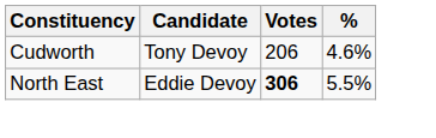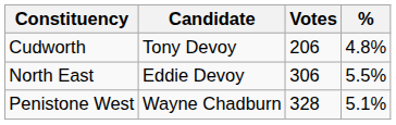 <table class="wikitable sortable">
 <tr>
 <th>Constituency</th>
 <th>Candidate</th>
 <th>Votes</th>
 <th>%</th>
 </tr>
 <tr>
 <td>Cudworth</td>
 <td>Tony Devoy</td>
 <td>206</td>
-<td>4.6%</td>
+<td>4.8%</td>
 </tr>
 <tr>
 <td>North East</td>
 <td>Eddie Devoy</td>
-<td><strong>306</strong></td>
+<td>306</td>
 <td>5.5%</td>
 </tr>
+<tr>
+<td>Penistone West</td>
+<td>Wayne Chadburn</td>
+<td>328</td>
+<td>5.1%</td>
+</tr>
 </table>
